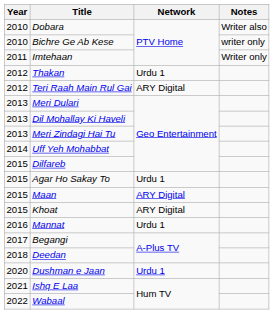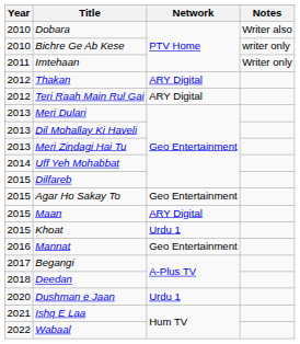 <table class="wikitable sortable">
 <tr>
 <th>Year</th>
 <th>Title</th>
 <th>Network</th>
 <th>Notes</th>
 </tr>
 <tr>
 <td>2010</td>
 <td><em>Dobara</em></td>
 <td Rowspan ="3"><a href='#'>PTV Home</a></td>
 <td>Writer also</td>
 </tr>
 <tr>
 <td>2010</td>
 <td><em>Bichre Ge Ab Kese</em></td>
 <td>writer only</td>
 </tr>
 <tr>
 <td>2011</td>
 <td><em>Imtehaan</em></td>
 <td>Writer only</td>
 </tr>
 <tr>
 <td>2012</td>
 <td><em><a href='#'>Thakan</a></em></td>
-<td>Urdu 1</td>
+<td><a href='#'>ARY Digital</a></td>
 <td></td>
 </tr>
 <tr>
 <td>2012</td>
 <td><em><a href='#'>Teri Raah Main Rul Gai</a></em></td>
 <td>ARY Digital</td>
 <td></td>
 </tr>
 <tr>
 <td>2013</td>
 <td><em><a href='#'>Meri Dulari</a></em></td>
 <td Rowspan=5><a href='#'>Geo Entertainment</a></td>
 <td></td>
 </tr>
 <tr>
 <td>2013</td>
 <td><em><a href='#'>Dil Mohallay Ki Haveli</a></em></td>
 <td></td>
 </tr>
 <tr>
 <td>2013</td>
 <td><em><a href='#'>Meri Zindagi Hai Tu</a></em></td>
 <td></td>
 </tr>
 <tr>
 <td>2014</td>
 <td><em><a href='#'>Uff Yeh Mohabbat</a></em></td>
 <td></td>
 </tr>
 <tr>
 <td>2015</td>
 <td><em><a href='#'>Dilfareb</a></em></td>
 <td></td>
 </tr>
 <tr>
 <td>2015</td>
 <td><em>Agar Ho Sakay To</em></td>
-<td>Urdu 1</td>
+<td>Geo Entertainment</td>
 <td></td>
 </tr>
 <tr>
 <td>2015</td>
 <td><em><a href='#'>Maan</a></em></td>
 <td><a href='#'>ARY Digital</a></td>
 <td></td>
 </tr>
 <tr>
 <td>2015</td>
 <td><em>Khoat</em></td>
-<td>ARY Digital</td>
+<td><a href='#'>Urdu 1</a></td>
 <td></td>
 </tr>
 <tr>
 <td>2016</td>
 <td><em><a href='#'>Mannat</a></em></td>
-<td>Urdu 1</td>
+<td>Geo Entertainment</td>
 <td></td>
 </tr>
 <tr>
 <td>2017</td>
 <td><em>Begangi</em></td>
 <td Rowspan="2"><a href='#'>A-Plus TV</a></td>
 <td></td>
 </tr>
 <tr>
 <td>2018</td>
 <td><em><a href='#'>Deedan</a></em></td>
 <td></td>
 </tr>
 <tr>
 <td>2020</td>
 <td><em><a href='#'>Dushman e Jaan</a></em></td>
 <td><a href='#'>Urdu 1</a></td>
 <td></td>
 </tr>
 <tr>
 <td>2021</td>
 <td><em><a href='#'>Ishq E Laa</a></em></td>
 <td Rowspan="2">Hum TV</td>
 <td></td>
 </tr>
 <tr>
 <td>2022</td>
 <td><em><a href='#'>Wabaal</a></em></td>
 <td></td>
 </tr>
 </table>
